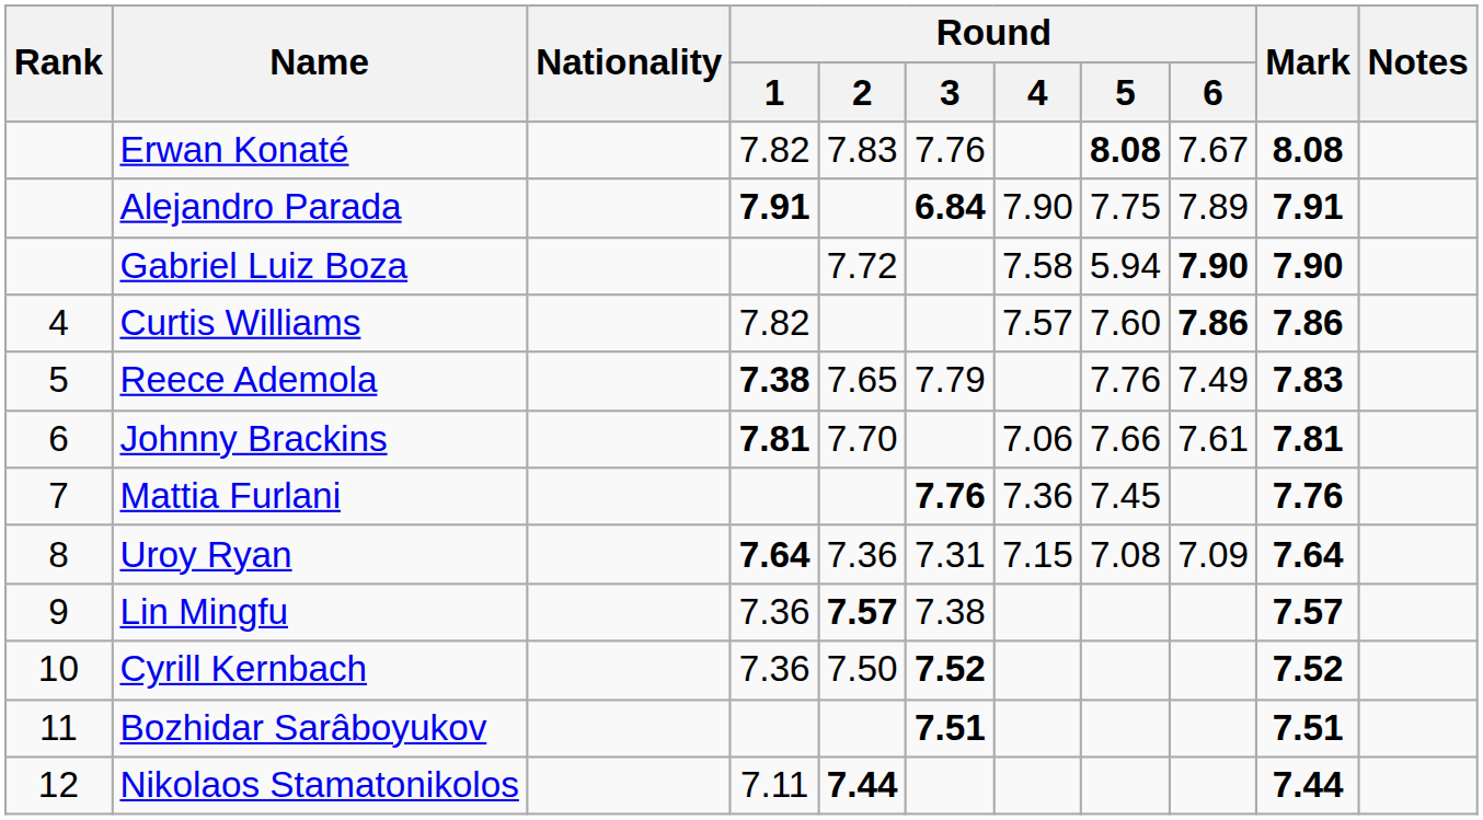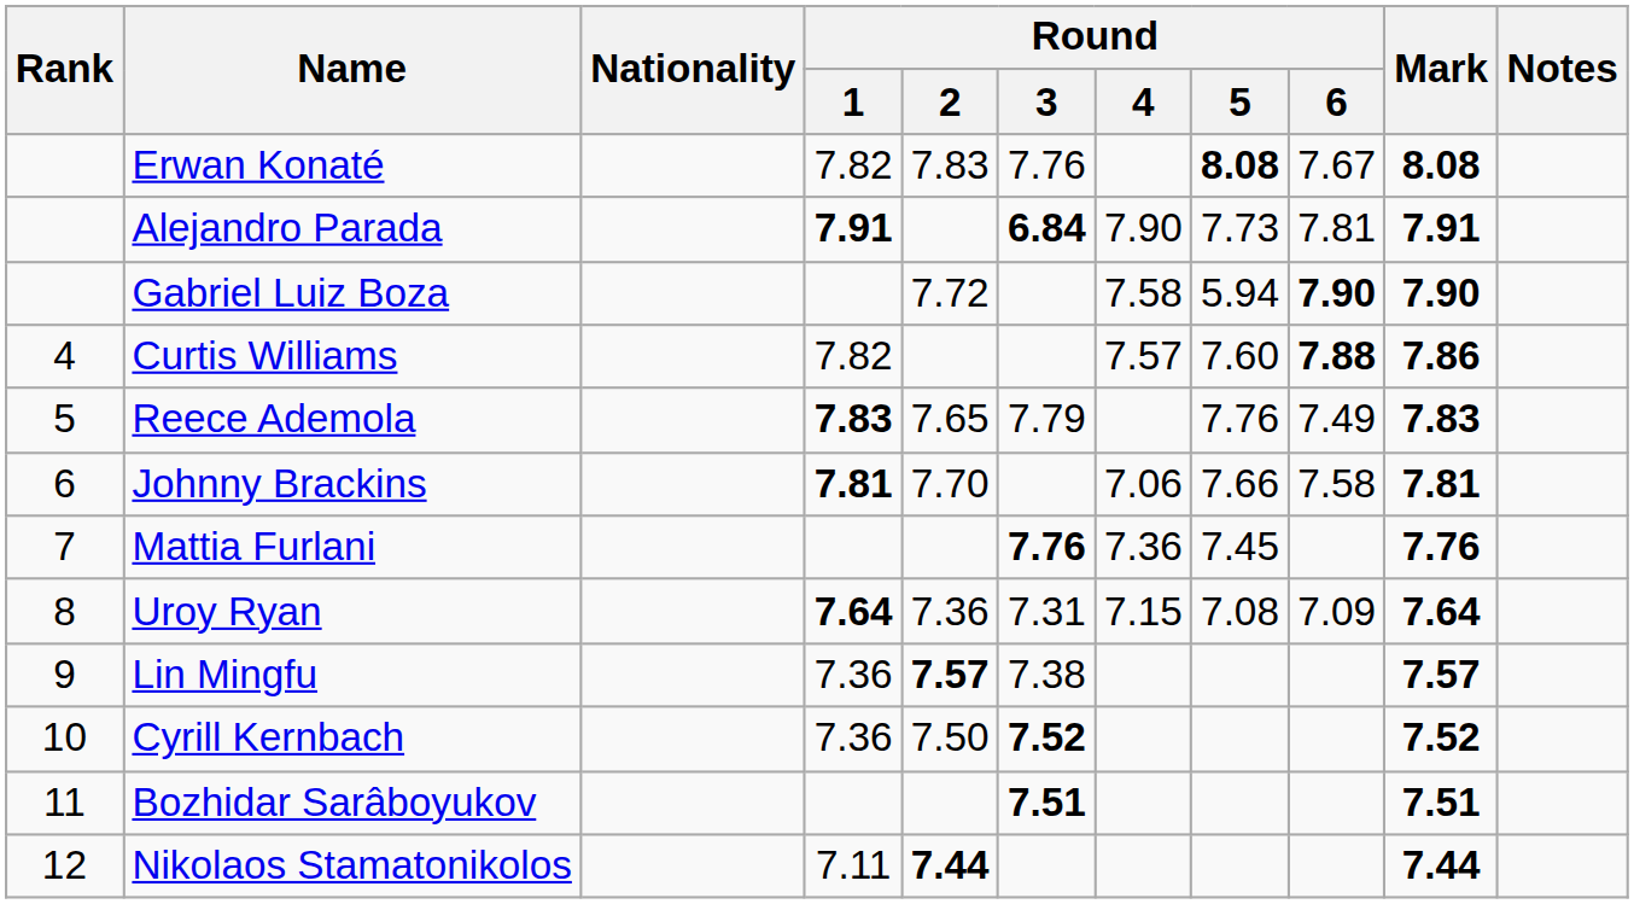 <table class="wikitable sortable" style="text-align:center">
 <tr>
 <th rowspan=2>Rank</th>
 <th rowspan=2>Name</th>
 <th rowspan=2>Nationality</th>
 <th colspan=6>Round</th>
 <th rowspan=2>Mark</th>
 <th rowspan=2>Notes</th>
 </tr>
 <tr>
 <th>1</th>
 <th>2</th>
 <th>3</th>
 <th>4</th>
 <th>5</th>
 <th>6</th>
 </tr>
 <tr>
 <td></td>
 <td align=left><a href='#'>Erwan Konaté</a></td>
 <td align=left></td>
 <td>7.82</td>
 <td>7.83</td>
 <td>7.76</td>
 <td></td>
 <td><strong>8.08</strong></td>
 <td>7.67</td>
 <td><strong>8.08</strong></td>
 <td></td>
 </tr>
 <tr>
 <td></td>
 <td align=left><a href='#'>Alejandro Parada</a></td>
 <td align=left></td>
 <td><strong>7.91</strong></td>
 <td></td>
 <td><strong>6.84</strong></td>
 <td>7.90</td>
-<td>7.75</td>
-<td>7.89</td>
+<td>7.73</td>
+<td>7.81</td>
 <td><strong>7.91</strong></td>
 <td></td>
 </tr>
 <tr>
 <td></td>
 <td align=left><a href='#'>Gabriel Luiz Boza</a></td>
 <td align=left></td>
 <td></td>
 <td>7.72</td>
 <td></td>
 <td>7.58</td>
 <td>5.94</td>
 <td><strong>7.90</strong></td>
 <td><strong>7.90</strong></td>
 <td></td>
 </tr>
 <tr>
 <td>4</td>
 <td align=left><a href='#'>Curtis Williams</a></td>
 <td align=left></td>
 <td>7.82</td>
 <td></td>
 <td></td>
 <td>7.57</td>
 <td>7.60</td>
-<td><strong>7.86</strong></td>
+<td><strong>7.88</strong></td>
 <td><strong>7.86</strong></td>
 <td></td>
 </tr>
 <tr>
 <td>5</td>
 <td align=left><a href='#'>Reece Ademola</a></td>
 <td align=left></td>
-<td><strong>7.38</strong></td>
+<td><strong>7.83</strong></td>
 <td>7.65</td>
 <td>7.79</td>
 <td></td>
 <td>7.76</td>
 <td>7.49</td>
 <td><strong>7.83</strong></td>
 <td></td>
 </tr>
 <tr>
 <td>6</td>
 <td align=left><a href='#'>Johnny Brackins</a></td>
 <td align=left></td>
 <td><strong>7.81</strong></td>
 <td>7.70</td>
 <td></td>
 <td>7.06</td>
 <td>7.66</td>
-<td>7.61</td>
+<td>7.58</td>
 <td><strong>7.81</strong></td>
 <td></td>
 </tr>
 <tr>
 <td>7</td>
 <td align=left><a href='#'>Mattia Furlani</a></td>
 <td align=left></td>
 <td></td>
 <td></td>
 <td><strong>7.76</strong></td>
 <td>7.36</td>
 <td>7.45</td>
 <td></td>
 <td><strong>7.76</strong></td>
 <td></td>
 </tr>
 <tr>
 <td>8</td>
 <td align=left><a href='#'>Uroy Ryan</a></td>
 <td align=left></td>
 <td><strong>7.64</strong></td>
 <td>7.36</td>
 <td>7.31</td>
 <td>7.15</td>
 <td>7.08</td>
 <td>7.09</td>
 <td><strong>7.64</strong></td>
 <td></td>
 </tr>
 <tr>
 <td>9</td>
 <td align=left><a href='#'>Lin Mingfu</a></td>
 <td align=left></td>
 <td>7.36</td>
 <td><strong>7.57</strong></td>
 <td>7.38</td>
 <td></td>
 <td></td>
 <td></td>
 <td><strong>7.57</strong></td>
 <td></td>
 </tr>
 <tr>
 <td>10</td>
 <td align=left><a href='#'>Cyrill Kernbach</a></td>
 <td align=left></td>
 <td>7.36</td>
 <td>7.50</td>
 <td><strong>7.52</strong></td>
 <td></td>
 <td></td>
 <td></td>
 <td><strong>7.52</strong></td>
 <td></td>
 </tr>
 <tr>
 <td>11</td>
 <td align=left><a href='#'>Bozhidar Sarâboyukov</a></td>
 <td align=left></td>
 <td></td>
 <td></td>
 <td><strong>7.51</strong></td>
 <td></td>
 <td></td>
 <td></td>
 <td><strong>7.51</strong></td>
 <td></td>
 </tr>
 <tr>
 <td>12</td>
 <td align=left><a href='#'>Nikolaos Stamatonikolos</a></td>
 <td align=left></td>
 <td>7.11</td>
 <td><strong>7.44</strong></td>
 <td></td>
 <td></td>
 <td></td>
 <td></td>
 <td><strong>7.44</strong></td>
 <td></td>
 </tr>
 </table>
